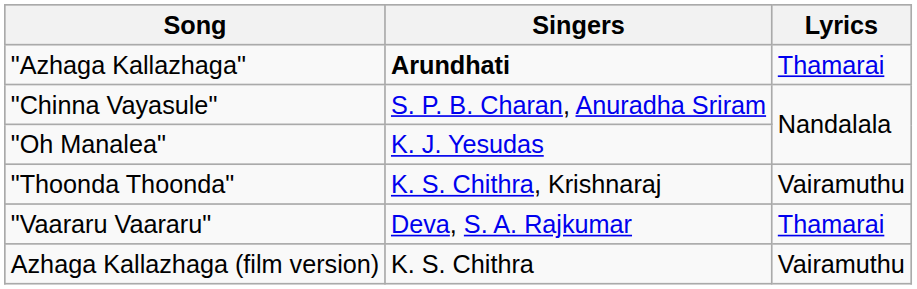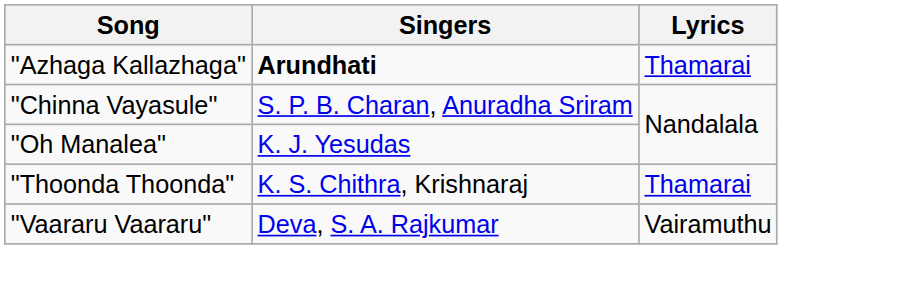 <table class="wikitable" style="font-size:95%;">
 <tr>
 <th>Song</th>
 <th>Singers</th>
 <th>Lyrics</th>
 </tr>
 <tr>
 <td>"Azhaga Kallazhaga"</td>
 <td><strong>Arundhati</strong></td>
 <td><a href='#'>Thamarai</a></td>
 </tr>
 <tr>
 <td>"Chinna Vayasule"</td>
 <td><a href='#'>S. P. B. Charan</a>, <a href='#'>Anuradha Sriram</a></td>
 <td rowspan=2>Nandalala</td>
 </tr>
 <tr>
 <td>"Oh Manalea"</td>
 <td><a href='#'>K. J. Yesudas</a></td>
 </tr>
 <tr>
 <td>"Thoonda Thoonda"</td>
 <td><a href='#'>K. S. Chithra</a>, Krishnaraj</td>
-<td>Vairamuthu</td>
+<td><a href='#'>Thamarai</a></td>
 </tr>
 <tr>
 <td>"Vaararu Vaararu"</td>
 <td><a href='#'>Deva</a>, <a href='#'>S. A. Rajkumar</a></td>
-<td><a href='#'>Thamarai</a></td>
-</tr>
-<tr>
-<td>Azhaga Kallazhaga (film version)</td>
-<td>K. S. Chithra</td>
 <td>Vairamuthu</td>
 </tr>
 </table>
